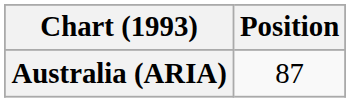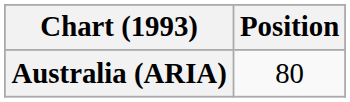 <table class="wikitable plainrowheaders" style="text-align:center">
 <tr>
 <th scope="col">Chart (1993)</th>
 <th scope="col">Position</th>
 </tr>
 <tr>
 <th scope="row">Australia (ARIA)</th>
-<td>87</td>
+<td>80</td>
 </tr>
 </table>
